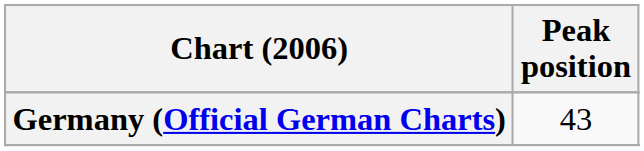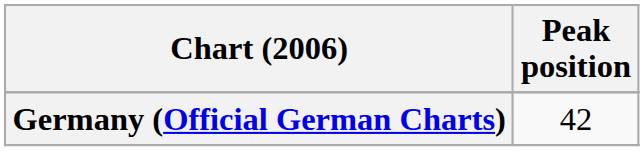 <table class="wikitable sortable plainrowheaders">
 <tr>
 <th>Chart (2006)</th>
 <th>Peak<br>position</th>
 </tr>
 <tr>
 </tr>
 <tr>
 </tr>
 <tr>
 <th scope="row">Germany (<a href='#'>Official German Charts</a>)</th>
-<td style="text-align:center;">43</td>
+<td style="text-align:center;">42</td>
 </tr>
 <tr>
 </tr>
 <tr>
 </tr>
 <tr>
 </tr>
 </table>
